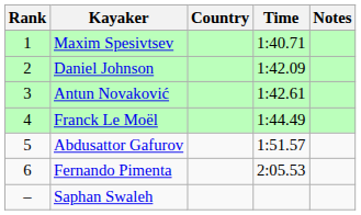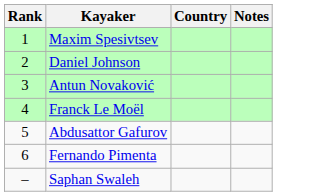 <table class="wikitable" style="text-align:center">
 <tr>
 <th>Rank</th>
 <th>Kayaker</th>
 <th>Country</th>
-<th>Time</th>
 <th>Notes</th>
 </tr>
 <tr bgcolor=bbffbb>
 <td>1</td>
 <td align="left"><a href='#'>Maxim Spesivtsev</a></td>
 <td align="left"></td>
-<td>1:40.71</td>
 <td></td>
 </tr>
 <tr bgcolor=bbffbb>
 <td>2</td>
 <td align="left"><a href='#'>Daniel Johnson</a></td>
 <td align="left"></td>
-<td>1:42.09</td>
 <td></td>
 </tr>
 <tr bgcolor=bbffbb>
 <td>3</td>
 <td align="left"><a href='#'>Antun Novaković</a></td>
 <td align="left"></td>
-<td>1:42.61</td>
 <td></td>
 </tr>
 <tr bgcolor=bbffbb>
 <td>4</td>
 <td align="left"><a href='#'>Franck Le Moël</a></td>
 <td align="left"></td>
-<td>1:44.49</td>
 <td></td>
 </tr>
 <tr>
 <td>5</td>
 <td align="left"><a href='#'>Abdusattor Gafurov</a></td>
 <td align="left"></td>
-<td>1:51.57</td>
 <td></td>
 </tr>
 <tr>
 <td>6</td>
 <td align="left"><a href='#'>Fernando Pimenta</a></td>
 <td align="left"></td>
-<td>2:05.53</td>
 <td></td>
 </tr>
 <tr>
 <td>–</td>
 <td align="left"><a href='#'>Saphan Swaleh</a></td>
 <td align="left"></td>
 <td></td>
-<td></td>
 </tr>
 </table>
